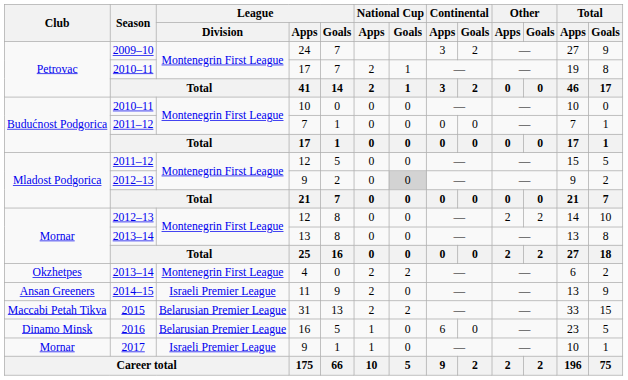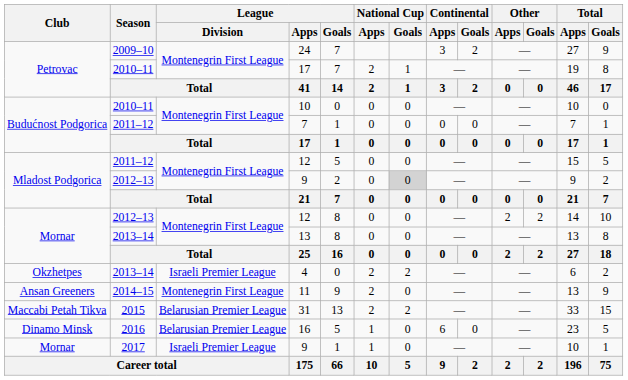 <table class="wikitable" style="text-align: center;">
 <tr>
 <th rowspan="2">Club</th>
 <th rowspan="2">Season</th>
 <th colspan="3">League</th>
 <th colspan="2">National Cup</th>
 <th colspan="2">Continental</th>
 <th colspan="2">Other</th>
 <th colspan="2">Total</th>
 </tr>
 <tr>
 <th>Division</th>
 <th>Apps</th>
 <th>Goals</th>
 <th>Apps</th>
 <th>Goals</th>
 <th>Apps</th>
 <th>Goals</th>
 <th>Apps</th>
 <th>Goals</th>
 <th>Apps</th>
 <th>Goals</th>
 </tr>
 <tr>
 <td rowspan="3" valign="center"><a href='#'>Petrovac</a></td>
 <td><a href='#'>2009–10</a></td>
 <td rowspan="2" valign="center"><a href='#'>Montenegrin First League</a></td>
 <td>24</td>
 <td>7</td>
 <td></td>
 <td></td>
 <td>3</td>
 <td>2</td>
 <td colspan="2">—</td>
 <td>27</td>
 <td>9</td>
 </tr>
 <tr>
 <td><a href='#'>2010–11</a></td>
 <td>17</td>
 <td>7</td>
 <td>2</td>
 <td>1</td>
 <td colspan="2">—</td>
 <td colspan="2">—</td>
 <td>19</td>
 <td>8</td>
 </tr>
 <tr>
 <th colspan="2">Total</th>
 <th>41</th>
 <th>14</th>
 <th>2</th>
 <th>1</th>
 <th>3</th>
 <th>2</th>
 <th>0</th>
 <th>0</th>
 <th>46</th>
 <th>17</th>
 </tr>
 <tr>
 <td rowspan="3" valign="center"><a href='#'>Budućnost Podgorica</a></td>
 <td><a href='#'>2010–11</a></td>
 <td rowspan="2" valign="center"><a href='#'>Montenegrin First League</a></td>
 <td>10</td>
 <td>0</td>
 <td>0</td>
 <td>0</td>
 <td colspan="2">—</td>
 <td colspan="2">—</td>
 <td>10</td>
 <td>0</td>
 </tr>
 <tr>
 <td><a href='#'>2011–12</a></td>
 <td>7</td>
 <td>1</td>
 <td>0</td>
 <td>0</td>
 <td>0</td>
 <td>0</td>
 <td colspan="2">—</td>
 <td>7</td>
 <td>1</td>
 </tr>
 <tr>
 <th colspan="2">Total</th>
 <th>17</th>
 <th>1</th>
 <th>0</th>
 <th>0</th>
 <th>0</th>
 <th>0</th>
 <th>0</th>
 <th>0</th>
 <th>17</th>
 <th>1</th>
 </tr>
 <tr>
 <td rowspan="3" valign="center"><a href='#'>Mladost Podgorica</a></td>
 <td><a href='#'>2011–12</a></td>
 <td rowspan="2" valign="center"><a href='#'>Montenegrin First League</a></td>
 <td>12</td>
 <td>5</td>
 <td>0</td>
 <td>0</td>
 <td colspan="2">—</td>
 <td colspan="2">—</td>
 <td>15</td>
 <td>5</td>
 </tr>
 <tr>
 <td><a href='#'>2012–13</a></td>
 <td>9</td>
 <td>2</td>
 <td>0</td>
 <td style="background: lightgrey;">0</td>
 <td colspan="2">—</td>
 <td colspan="2">—</td>
 <td>9</td>
 <td>2</td>
 </tr>
 <tr>
 <th colspan="2">Total</th>
 <th>21</th>
 <th>7</th>
 <th>0</th>
 <th>0</th>
 <th>0</th>
 <th>0</th>
 <th>0</th>
 <th>0</th>
 <th>21</th>
 <th>7</th>
 </tr>
 <tr>
 <td rowspan="3" valign="center"><a href='#'>Mornar</a></td>
 <td><a href='#'>2012–13</a></td>
 <td rowspan="2" valign="center"><a href='#'>Montenegrin First League</a></td>
 <td>12</td>
 <td>8</td>
 <td>0</td>
 <td>0</td>
 <td colspan="2">—</td>
 <td>2</td>
 <td>2</td>
 <td>14</td>
 <td>10</td>
 </tr>
 <tr>
 <td><a href='#'>2013–14</a></td>
 <td>13</td>
 <td>8</td>
 <td>0</td>
 <td>0</td>
 <td colspan="2">—</td>
 <td colspan="2">—</td>
 <td>13</td>
 <td>8</td>
 </tr>
 <tr>
 <th colspan="2">Total</th>
 <th>25</th>
 <th>16</th>
 <th>0</th>
 <th>0</th>
 <th>0</th>
 <th>0</th>
 <th>2</th>
 <th>2</th>
 <th>27</th>
 <th>18</th>
 </tr>
 <tr>
 <td valign="center"><a href='#'>Okzhetpes</a></td>
 <td rowspan="1" valign="center"><a href='#'>2013–14</a></td>
-<td rowspan="1" valign="center"><a href='#'>Montenegrin First League</a></td>
+<td rowspan="1" valign="center"><a href='#'>Israeli Premier League</a></td>
 <td>4</td>
 <td>0</td>
 <td>2</td>
 <td>2</td>
 <td colspan="2">—</td>
 <td colspan="2">—</td>
 <td>6</td>
 <td>2</td>
 </tr>
 <tr>
 <td valign="center"><a href='#'>Ansan Greeners</a></td>
 <td><a href='#'>2014–15</a></td>
-<td rowspan="1" valign="center"><a href='#'>Israeli Premier League</a></td>
+<td rowspan="1" valign="center"><a href='#'>Montenegrin First League</a></td>
 <td>11</td>
 <td>9</td>
 <td>2</td>
 <td>0</td>
 <td colspan="2">—</td>
 <td colspan="2">—</td>
 <td>13</td>
 <td>9</td>
 </tr>
 <tr>
 <td valign="center"><a href='#'>Maccabi Petah Tikva</a></td>
 <td rowspan="1" valign="center"><a href='#'>2015</a></td>
 <td rowspan="1" valign="center"><a href='#'>Belarusian Premier League</a></td>
 <td>31</td>
 <td>13</td>
 <td>2</td>
 <td>2</td>
 <td colspan="2">—</td>
 <td colspan="2">—</td>
 <td>33</td>
 <td>15</td>
 </tr>
 <tr>
 <td valign="center"><a href='#'>Dinamo Minsk</a></td>
 <td rowspan="1" valign="center"><a href='#'>2016</a></td>
 <td rowspan="1" valign="center"><a href='#'>Belarusian Premier League</a></td>
 <td>16</td>
 <td>5</td>
 <td>1</td>
 <td>0</td>
 <td>6</td>
 <td>0</td>
 <td colspan="2">—</td>
 <td>23</td>
 <td>5</td>
 </tr>
 <tr>
 <td valign="center"><a href='#'>Mornar</a></td>
 <td rowspan="1" valign="center"><a href='#'>2017</a></td>
 <td rowspan="1" valign="center"><a href='#'>Israeli Premier League</a></td>
 <td>9</td>
 <td>1</td>
 <td>1</td>
 <td>0</td>
 <td colspan="2">—</td>
 <td colspan="2">—</td>
 <td>10</td>
 <td>1</td>
 </tr>
 <tr>
 <th colspan="3">Career total</th>
 <th>175</th>
 <th>66</th>
 <th>10</th>
 <th>5</th>
 <th>9</th>
 <th>2</th>
 <th>2</th>
 <th>2</th>
 <th>196</th>
 <th>75</th>
 </tr>
 </table>
